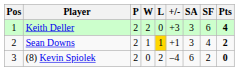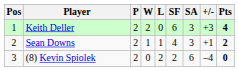 <table class="wikitable" style="text-align:center; margin: 1em auto 1em auto, align:left">
 <tr>
 <th width=20>Pos</th>
 <th width=168>Player</th>
 <th width=3>P</th>
 <th width=3>W</th>
 <th width=3>L</th>
+<th width=20>SF</th>
+<th width=20>SA</th>
 <th width=20>+/-</th>
-<th width=20>SA</th>
-<th width=20>SF</th>
 <th width=20>Pts</th>
 </tr>
 <tr align=center style="background: #ccffcc;">
 <td>1</td>
 <td align="left"> <a href='#'>Keith Deller</a></td>
 <td>2</td>
 <td>2</td>
 <td>0</td>
+<td>6</td>
+<td>3</td>
 <td>+3</td>
-<td>3</td>
-<td>6</td>
 <td><strong>4</strong></td>
 </tr>
 <tr align=center>
 <td>2</td>
 <td align="left"> <a href='#'>Sean Downs</a></td>
 <td>2</td>
 <td>1</td>
-<td style="background: gold;">1</td>
+<td>1</td>
+<td>4</td>
+<td>3</td>
 <td>+1</td>
-<td>3</td>
-<td>4</td>
 <td><strong>2</strong></td>
 </tr>
 <tr align=center>
 <td>3</td>
 <td align="left"> (8) <a href='#'>Kevin Spiolek</a></td>
 <td>2</td>
 <td>0</td>
 <td>2</td>
+<td>2</td>
+<td>6</td>
 <td>–4</td>
-<td>6</td>
-<td>2</td>
 <td><strong>0</strong></td>
 </tr>
 </table>
